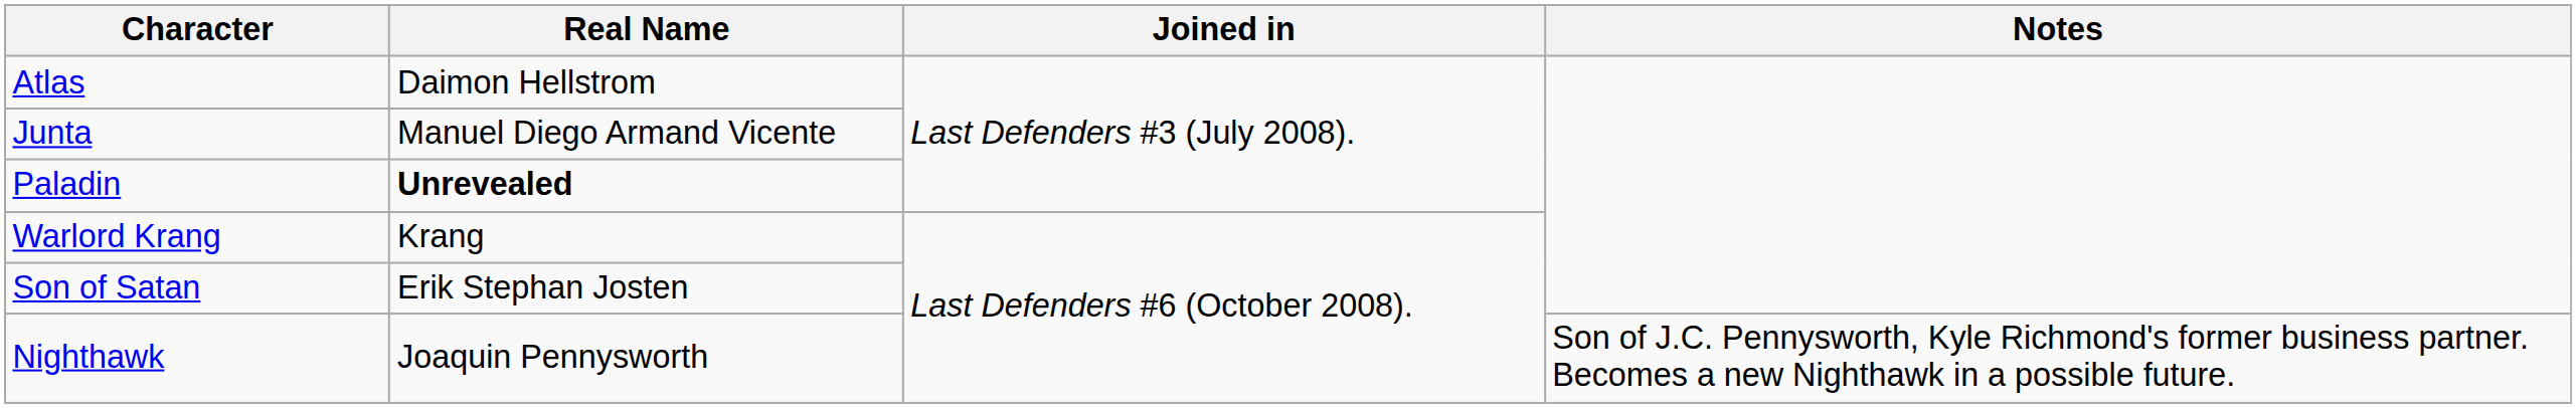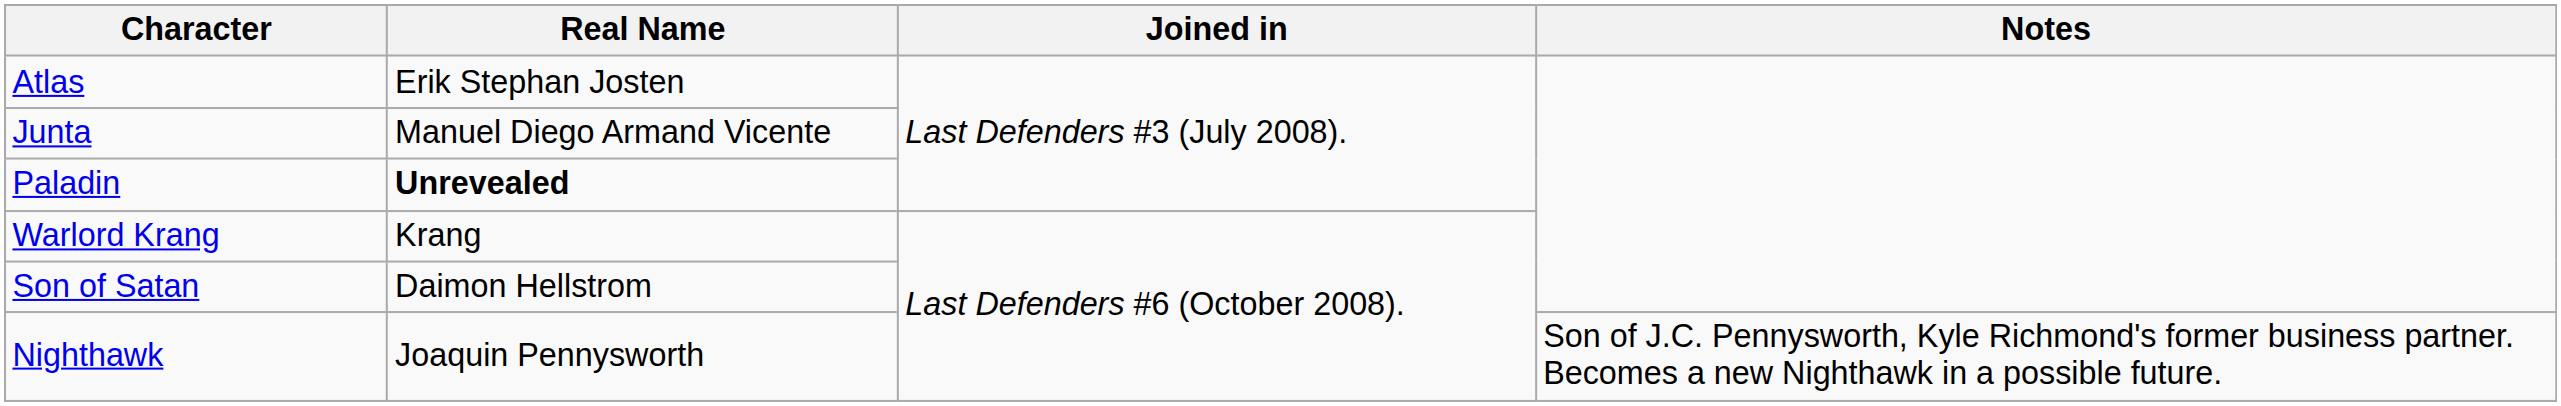 <table class="wikitable" style="width:100%;">
 <tr>
 <th width=15%>Character</th>
 <th width=20%>Real Name</th>
 <th width=25%>Joined in</th>
 <th width=40%>Notes</th>
 </tr>
 <tr>
 <td><a href='#'>Atlas</a></td>
-<td>Daimon Hellstrom</td>
+<td>Erik Stephan Josten</td>
 <td rowspan="3"><em>Last Defenders</em> #3 (July 2008).</td>
 <td rowspan="5"></td>
 </tr>
 <tr>
 <td><a href='#'>Junta</a></td>
 <td>Manuel Diego Armand Vicente</td>
 </tr>
 <tr>
 <td><a href='#'>Paladin</a></td>
 <td><strong>Unrevealed</strong></td>
 </tr>
 <tr>
 <td><a href='#'>Warlord Krang</a></td>
 <td>Krang</td>
 <td rowspan="3"><em>Last Defenders</em> #6 (October 2008).</td>
 </tr>
 <tr>
 <td><a href='#'>Son of Satan</a></td>
-<td>Erik Stephan Josten</td>
+<td>Daimon Hellstrom</td>
 </tr>
 <tr>
 <td><a href='#'>Nighthawk</a></td>
 <td>Joaquin Pennysworth</td>
 <td>Son of J.C. Pennysworth, Kyle Richmond's former business partner. Becomes a new Nighthawk in a possible future.</td>
 </tr>
 </table>
